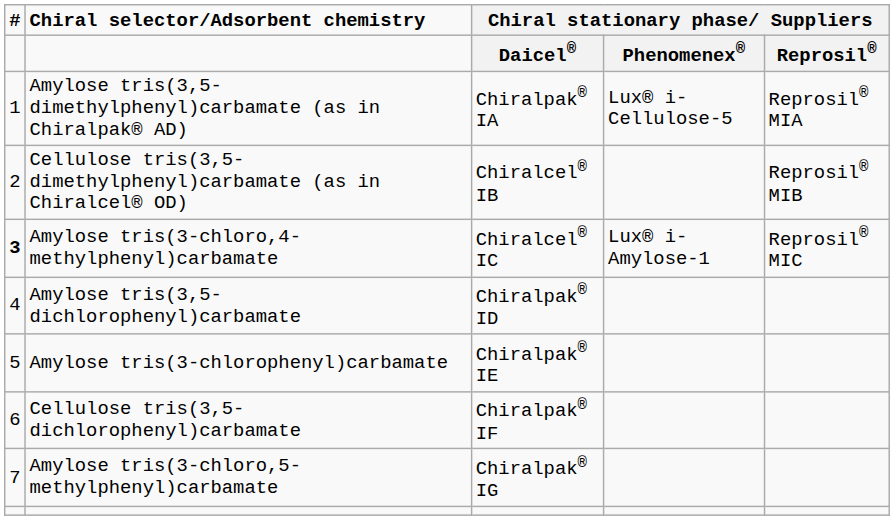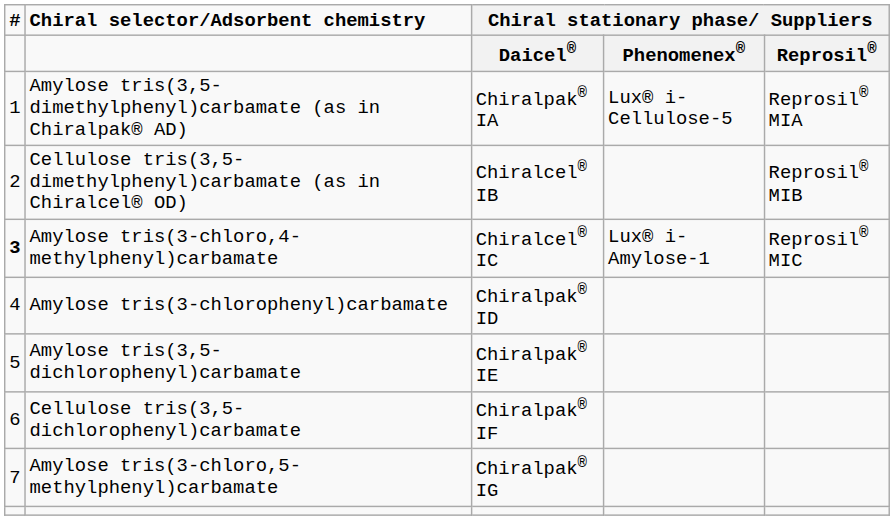 <table class="wikitable">
 <tr>
 <td><strong>#</strong></td>
 <td><strong>Chiral selector/Adsorbent chemistry</strong></td>
 <th colspan="3"><strong>Chiral stationary phase/ Suppliers</strong></th>
 </tr>
 <tr>
 <td></td>
 <td></td>
 <th>Daicel<sup>®</sup></th>
 <th>Phenomenex<sup>®</sup></th>
 <th>Reprosil<sup>®</sup></th>
 </tr>
 <tr>
 <td>1</td>
 <td>Amylose  tris(3,5-dimethylphenyl)carbamate (as in  Chiralpak®  AD)</td>
 <td>Chiralpak<sup>®</sup> IA</td>
 <td>Lux® i-Cellulose-5</td>
 <td>Reprosil<sup>®</sup> MIA</td>
 </tr>
 <tr>
 <td>2</td>
 <td>Cellulose  tris(3,5-dimethylphenyl)carbamate (as in Chiralcel® OD)</td>
 <td>Chiralcel<sup>®</sup> IB</td>
 <td></td>
 <td>Reprosil<sup>®</sup> MIB</td>
 </tr>
 <tr>
 <td><strong>3</strong></td>
 <td>Amylose  tris(3-chloro,4-methylphenyl)carbamate</td>
 <td>Chiralcel<sup>®</sup> IC</td>
 <td>Lux® i-Amylose-1</td>
 <td>Reprosil<sup>®</sup> MIC</td>
 </tr>
 <tr>
 <td>4</td>
-<td>Amylose  tris(3,5-dichlorophenyl)carbamate</td>
+<td>Amylose  tris(3-chlorophenyl)carbamate</td>
 <td>Chiralpak<sup>®</sup> ID</td>
 <td></td>
 <td></td>
 </tr>
 <tr>
 <td>5</td>
-<td>Amylose  tris(3-chlorophenyl)carbamate</td>
+<td>Amylose  tris(3,5-dichlorophenyl)carbamate</td>
 <td>Chiralpak<sup>®</sup> IE</td>
 <td></td>
 <td></td>
 </tr>
 <tr>
 <td>6</td>
 <td>Cellulose  tris(3,5-dichlorophenyl)carbamate</td>
 <td>Chiralpak<sup>®</sup> IF</td>
 <td></td>
 <td></td>
 </tr>
 <tr>
 <td>7</td>
 <td>Amylose  tris(3-chloro,5-methylphenyl)carbamate</td>
 <td>Chiralpak<sup>®</sup> IG</td>
 <td></td>
 <td></td>
 </tr>
 <tr>
 <td></td>
 <td></td>
 <td></td>
 <td></td>
 <td></td>
 </tr>
 </table>
